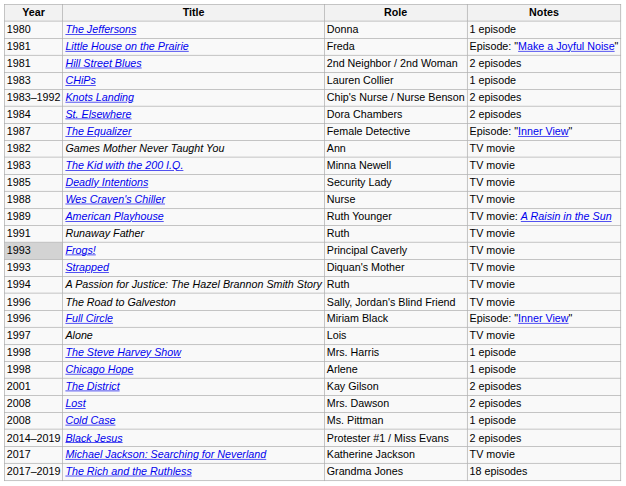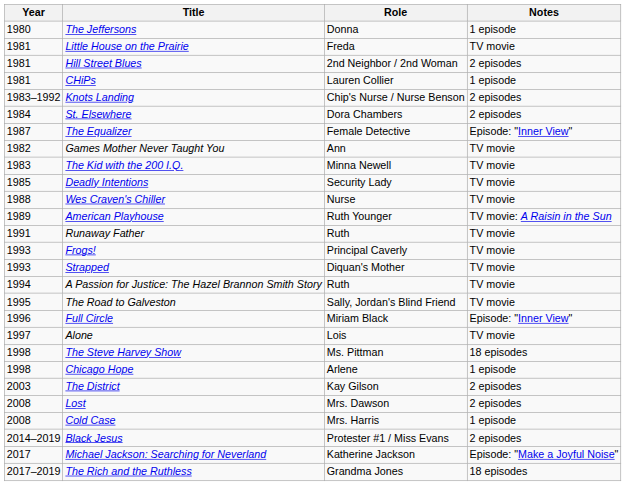 <table class="wikitable sortable">
 <tr>
 <th>Year</th>
 <th>Title</th>
 <th>Role</th>
 <th>Notes</th>
 </tr>
 <tr>
 <td>1980</td>
 <td><em><a href='#'>The Jeffersons</a></em></td>
 <td>Donna</td>
 <td>1 episode</td>
 </tr>
 <tr>
 <td>1981</td>
 <td><em><a href='#'>Little House on the Prairie</a></em></td>
 <td>Freda</td>
-<td>Episode: "<a href='#'>Make a Joyful Noise</a>"</td>
+<td>TV movie</td>
 </tr>
 <tr>
 <td>1981</td>
 <td><em><a href='#'>Hill Street Blues</a></em></td>
 <td>2nd Neighbor / 2nd Woman</td>
 <td>2 episodes</td>
 </tr>
 <tr>
-<td>1983</td>
+<td>1981</td>
 <td><em><a href='#'>CHiPs</a></em></td>
 <td>Lauren Collier</td>
 <td>1 episode</td>
 </tr>
 <tr>
 <td>1983–1992</td>
 <td><em><a href='#'>Knots Landing</a></em></td>
 <td>Chip's Nurse / Nurse Benson</td>
 <td>2 episodes</td>
 </tr>
 <tr>
 <td>1984</td>
 <td><em><a href='#'>St. Elsewhere</a></em></td>
 <td>Dora Chambers</td>
 <td>2 episodes</td>
 </tr>
 <tr>
 <td>1987</td>
 <td><em><a href='#'>The Equalizer</a></em></td>
 <td>Female Detective</td>
 <td>Episode: "<a href='#'>Inner View</a>"</td>
 </tr>
 <tr>
 <td>1982</td>
 <td><em>Games Mother Never Taught You</em></td>
 <td>Ann</td>
 <td>TV movie</td>
 </tr>
 <tr>
 <td>1983</td>
 <td><em><a href='#'>The Kid with the 200 I.Q.</a></em></td>
 <td>Minna Newell</td>
 <td>TV movie</td>
 </tr>
 <tr>
 <td>1985</td>
 <td><em><a href='#'>Deadly Intentions</a></em></td>
 <td>Security Lady</td>
 <td>TV movie</td>
 </tr>
 <tr>
 <td>1988</td>
 <td><em><a href='#'>Wes Craven's Chiller</a></em></td>
 <td>Nurse</td>
 <td>TV movie</td>
 </tr>
 <tr>
 <td>1989</td>
 <td><em><a href='#'>American Playhouse</a></em></td>
 <td>Ruth Younger</td>
 <td>TV movie: <em><a href='#'>A Raisin in the Sun</a></em></td>
 </tr>
 <tr>
 <td>1991</td>
 <td><em>Runaway Father</em></td>
 <td>Ruth</td>
 <td>TV movie</td>
 </tr>
 <tr>
-<td style="background: lightgrey;">1993</td>
+<td>1993</td>
 <td><em><a href='#'>Frogs!</a></em></td>
 <td>Principal Caverly</td>
 <td>TV movie</td>
 </tr>
 <tr>
 <td>1993</td>
 <td><em><a href='#'>Strapped</a></em></td>
 <td>Diquan's Mother</td>
 <td>TV movie</td>
 </tr>
 <tr>
 <td>1994</td>
 <td><em>A Passion for Justice: The Hazel Brannon Smith Story</em></td>
 <td>Ruth</td>
 <td>TV movie</td>
 </tr>
 <tr>
-<td>1996</td>
+<td>1995</td>
 <td><em>The Road to Galveston</em></td>
 <td>Sally, Jordan's Blind Friend</td>
 <td>TV movie</td>
 </tr>
 <tr>
 <td>1996</td>
 <td><em><a href='#'>Full Circle</a></em></td>
 <td>Miriam Black</td>
 <td>Episode: "<a href='#'>Inner View</a>"</td>
 </tr>
 <tr>
 <td>1997</td>
 <td><em>Alone</em></td>
 <td>Lois</td>
 <td>TV movie</td>
 </tr>
 <tr>
 <td>1998</td>
 <td><em><a href='#'>The Steve Harvey Show</a></em></td>
-<td>Mrs. Harris</td>
-<td>1 episode</td>
+<td>Ms. Pittman</td>
+<td>18 episodes</td>
 </tr>
 <tr>
 <td>1998</td>
 <td><em><a href='#'>Chicago Hope</a></em></td>
 <td>Arlene</td>
 <td>1 episode</td>
 </tr>
 <tr>
-<td>2001</td>
+<td>2003</td>
 <td><em><a href='#'>The District</a></em></td>
 <td>Kay Gilson</td>
 <td>2 episodes</td>
 </tr>
 <tr>
 <td>2008</td>
 <td><em><a href='#'>Lost</a></em></td>
 <td>Mrs. Dawson</td>
 <td>2 episodes</td>
 </tr>
 <tr>
 <td>2008</td>
 <td><em><a href='#'>Cold Case</a></em></td>
-<td>Ms. Pittman</td>
+<td>Mrs. Harris</td>
 <td>1 episode</td>
 </tr>
 <tr>
 <td>2014–2019</td>
 <td><em><a href='#'>Black Jesus</a></em></td>
 <td>Protester #1 / Miss Evans</td>
 <td>2 episodes</td>
 </tr>
 <tr>
 <td>2017</td>
 <td><em><a href='#'>Michael Jackson: Searching for Neverland</a></em></td>
 <td>Katherine Jackson</td>
-<td>TV movie</td>
+<td>Episode: "<a href='#'>Make a Joyful Noise</a>"</td>
 </tr>
 <tr>
 <td>2017–2019</td>
 <td><em><a href='#'>The Rich and the Ruthless</a></em></td>
 <td>Grandma Jones</td>
 <td>18 episodes</td>
 </tr>
 </table>
